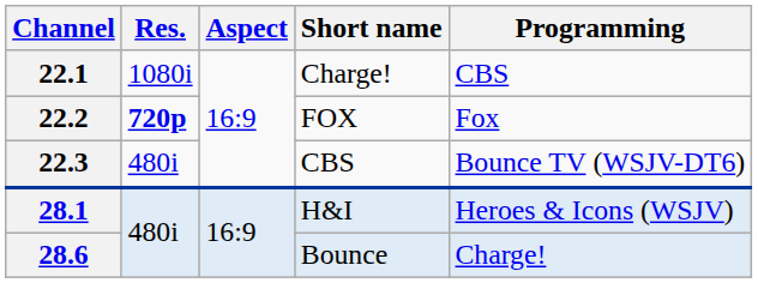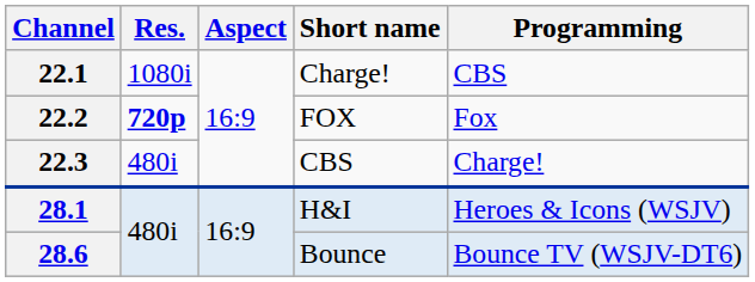 <table class="wikitable">
 <tr>
 <th scope = "col"><a href='#'>Channel</a></th>
 <th scope = "col"><a href='#'>Res.</a></th>
 <th scope = "col"><a href='#'>Aspect</a></th>
 <th scope = "col">Short name</th>
 <th scope = "col">Programming</th>
 </tr>
 <tr>
 <th scope = "row">22.1</th>
 <td><a href='#'>1080i</a></td>
 <td rowspan=3><a href='#'>16:9</a></td>
 <td>Charge!</td>
 <td><a href='#'>CBS</a></td>
 </tr>
 <tr>
 <th scope = "row">22.2</th>
 <td><strong><a href='#'>720p</a></strong></td>
 <td>FOX</td>
 <td><a href='#'>Fox</a></td>
 </tr>
 <tr>
 <th scope = "row">22.3</th>
 <td><a href='#'>480i</a></td>
 <td>CBS</td>
-<td><a href='#'>Bounce TV</a> (<a href='#'>WSJV-DT6</a>)</td>
+<td><a href='#'>Charge!</a></td>
 </tr>
 <tr style="background-color:#DFEBF6; border-top: 2px solid #003399;">
 <th scope = "row"><a href='#'>28.1</a></th>
 <td rowspan=2>480i</td>
 <td rowspan=2>16:9</td>
 <td>H&I</td>
 <td><a href='#'>Heroes & Icons</a> (<a href='#'>WSJV</a>)</td>
 </tr>
 <tr style="background-color:#DFEBF6;">
 <th scope = "row"><a href='#'>28.6</a></th>
 <td>Bounce</td>
-<td><a href='#'>Charge!</a></td>
+<td><a href='#'>Bounce TV</a> (<a href='#'>WSJV-DT6</a>)</td>
 </tr>
 </table>
